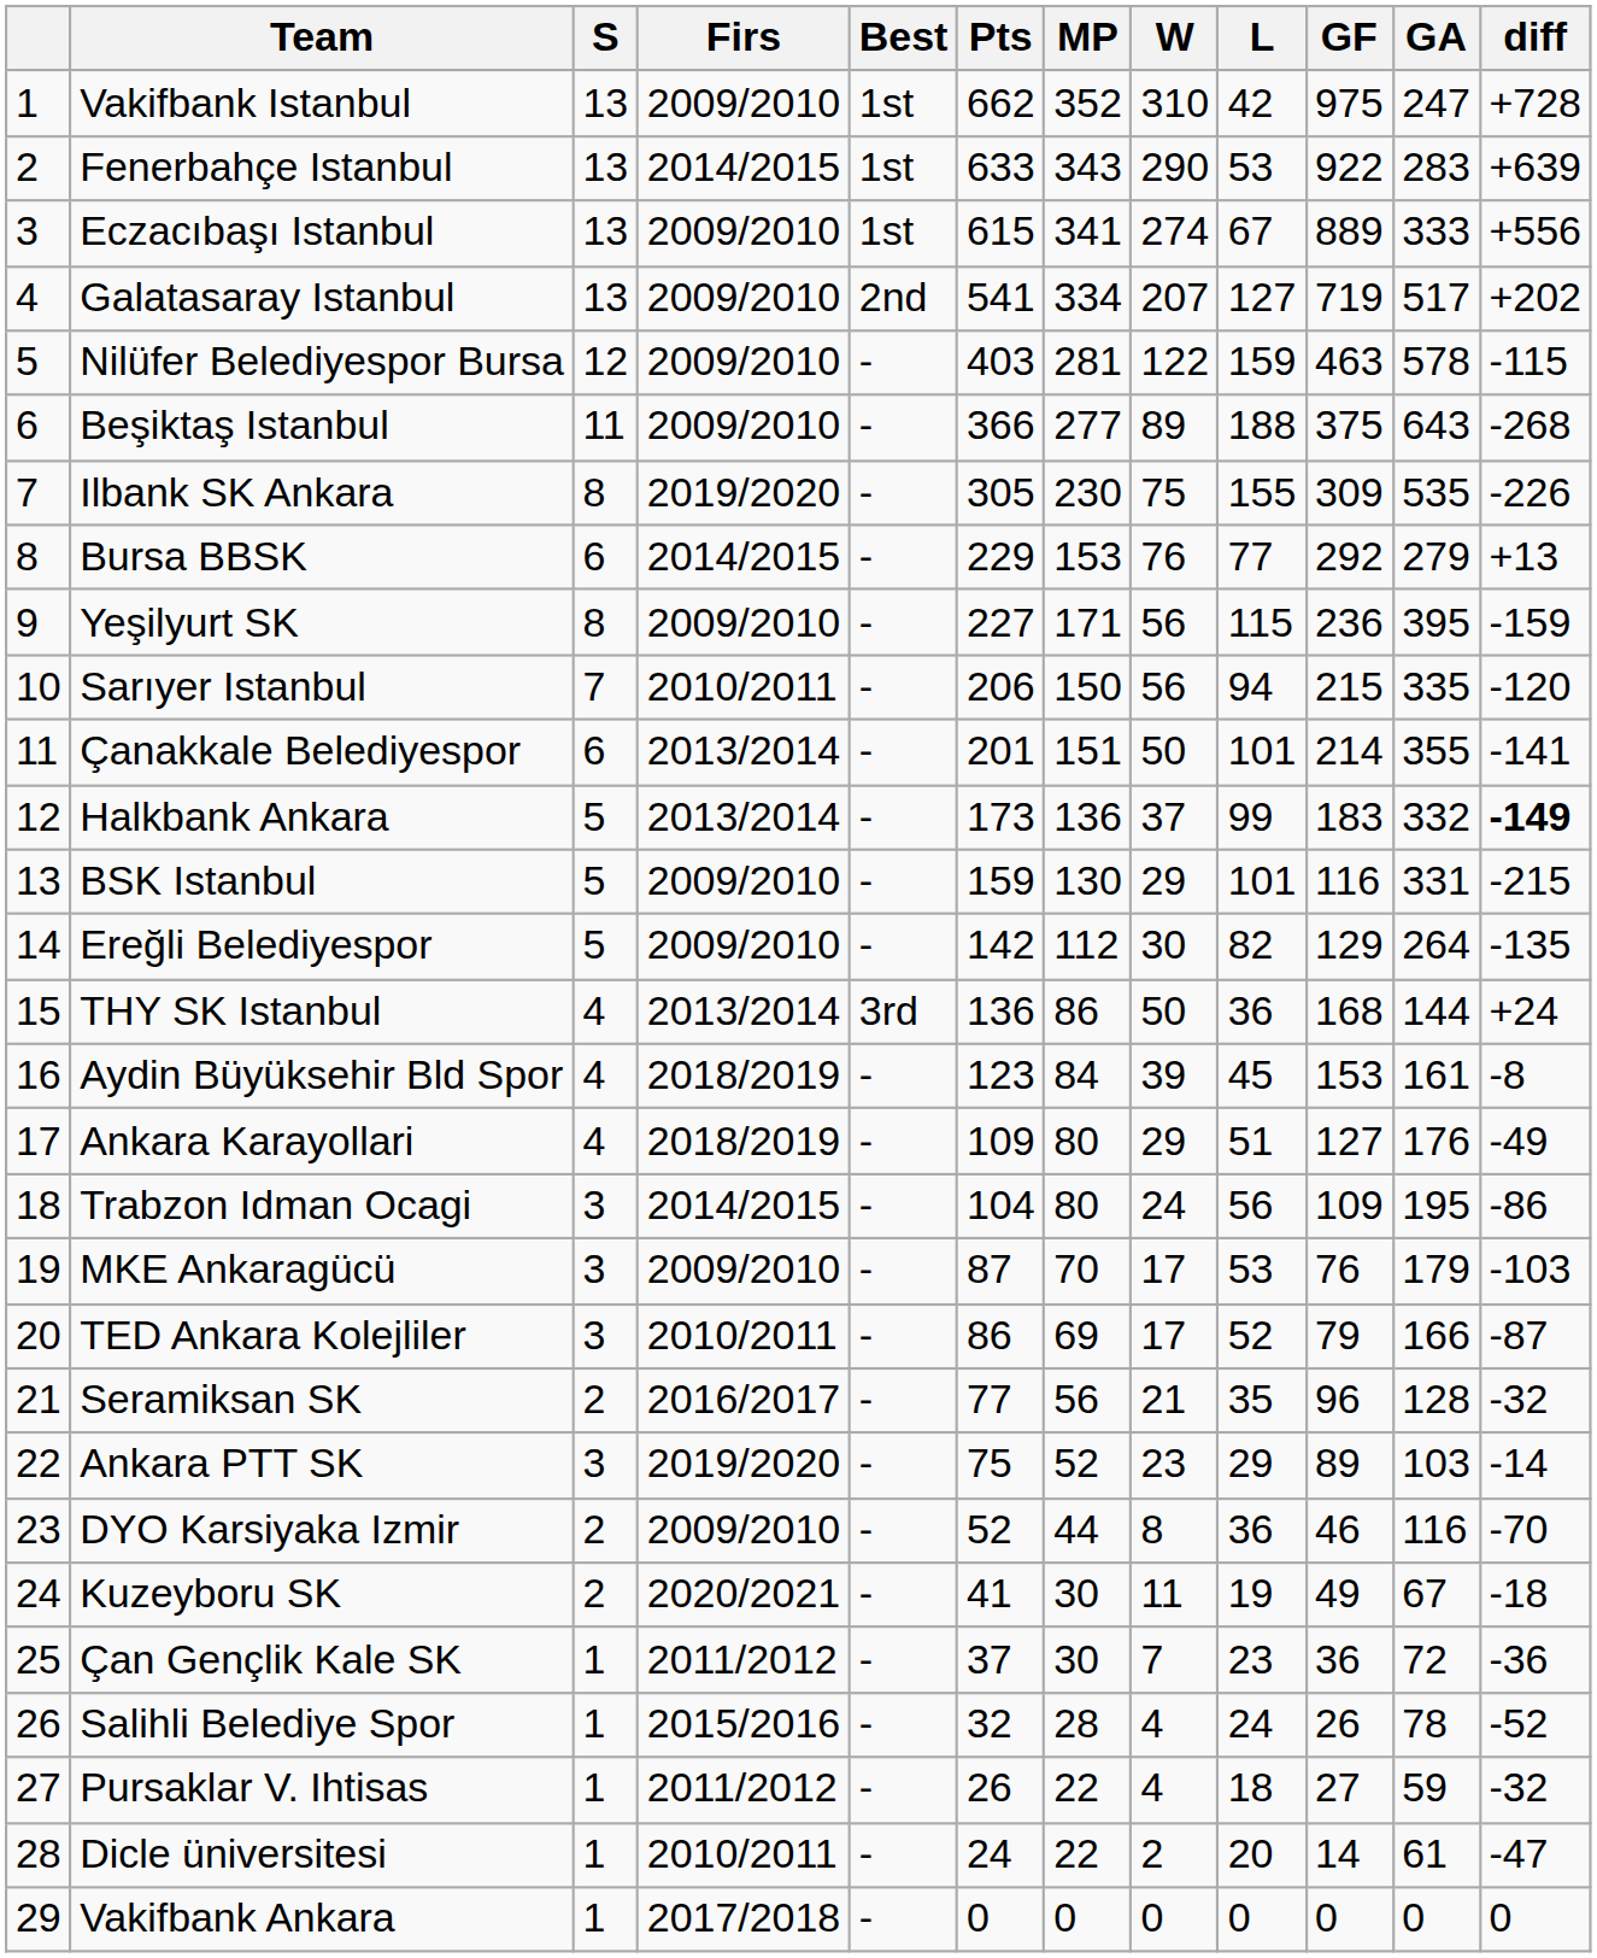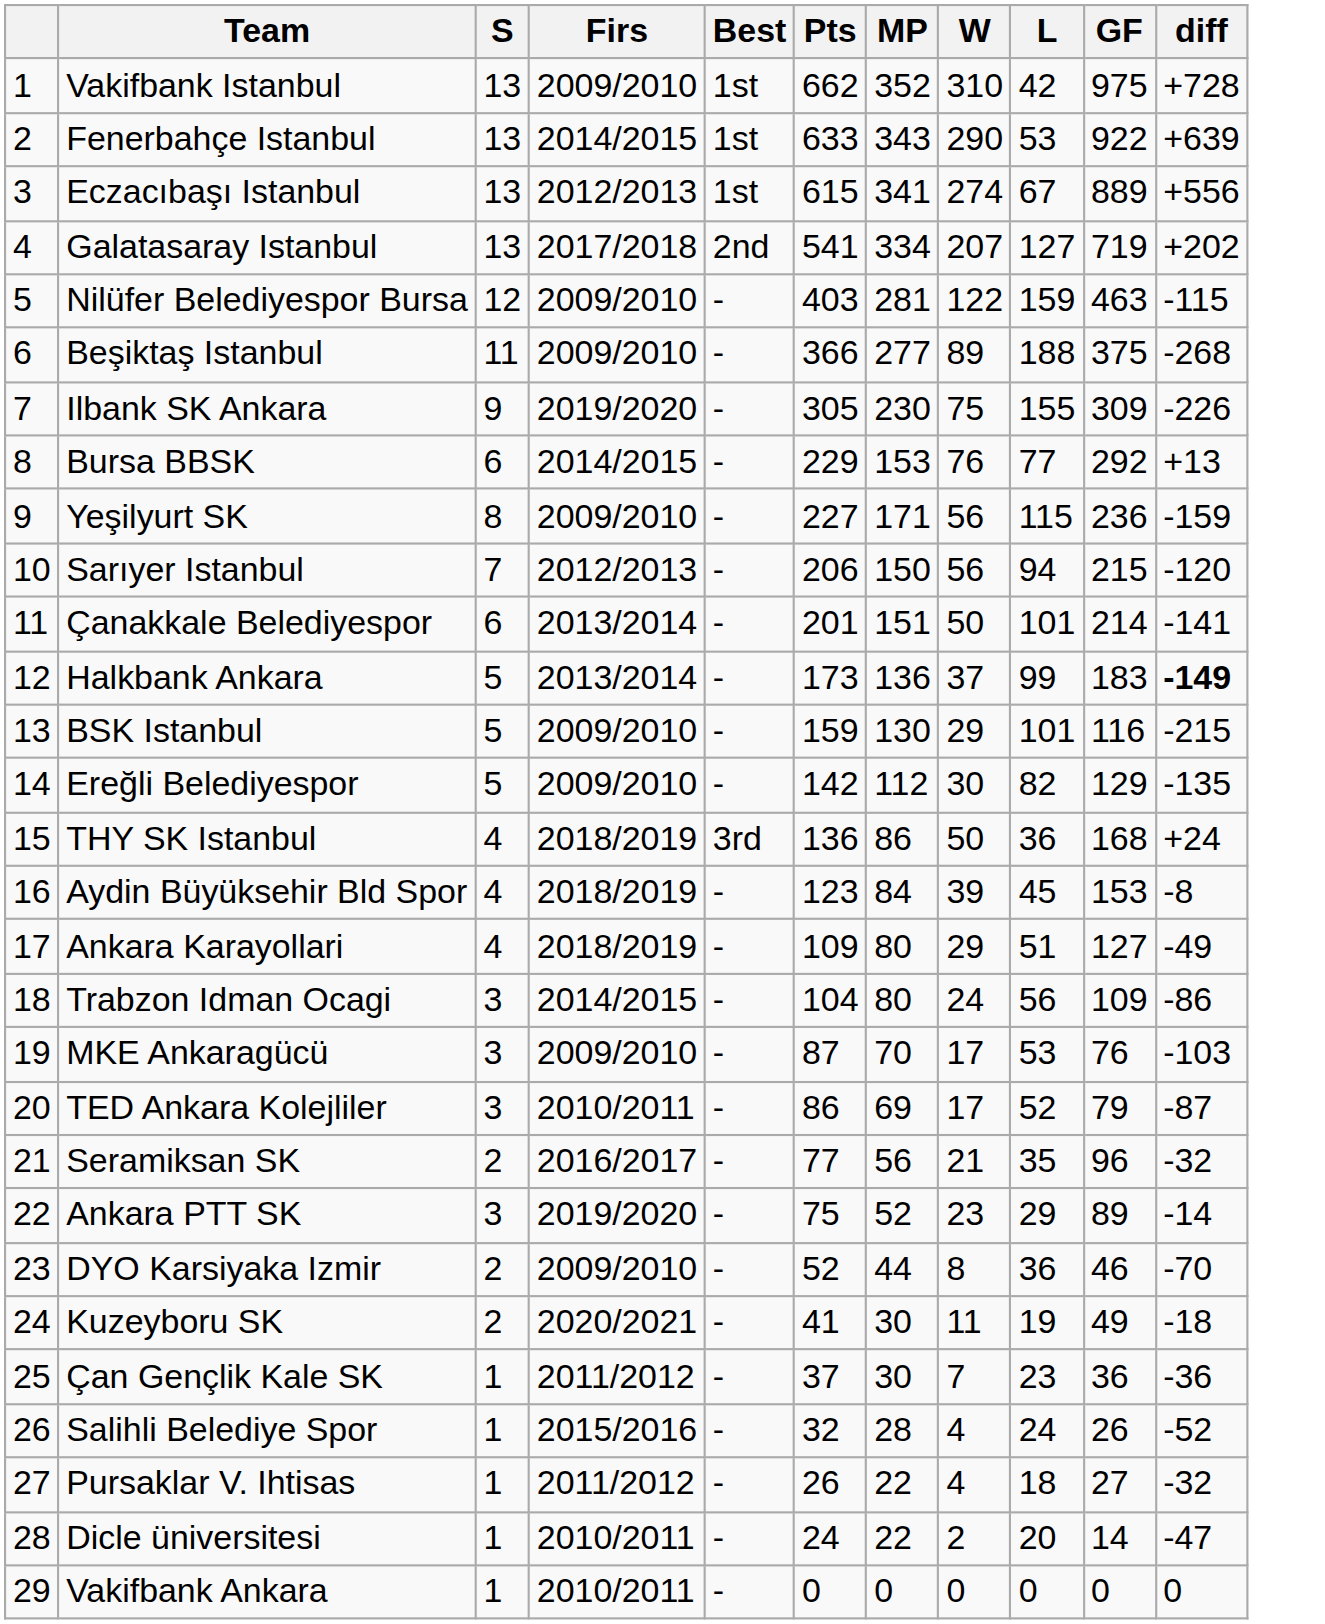 <table class="wikitable">
 <tr>
 <th></th>
 <th>Team</th>
 <th><abbr>S</abbr></th>
 <th><abbr>Firs</abbr></th>
 <th><abbr>Best</abbr></th>
 <th><abbr>Pts</abbr></th>
 <th><abbr>MP</abbr></th>
 <th><abbr>W</abbr></th>
 <th><abbr>L</abbr></th>
 <th><abbr>GF</abbr></th>
-<th><abbr>GA</abbr></th>
 <th><abbr>diff</abbr></th>
 </tr>
 <tr>
 <td>1</td>
 <td>Vakifbank Istanbul</td>
 <td>13</td>
 <td>2009/2010</td>
 <td>1st</td>
 <td>662</td>
 <td>352</td>
 <td>310</td>
 <td>42</td>
 <td>975</td>
-<td>247</td>
 <td>+728</td>
 </tr>
 <tr>
 <td>2</td>
 <td>Fenerbahçe Istanbul</td>
 <td>13</td>
 <td>2014/2015</td>
 <td>1st</td>
 <td>633</td>
 <td>343</td>
 <td>290</td>
 <td>53</td>
 <td>922</td>
-<td>283</td>
 <td>+639</td>
 </tr>
 <tr>
 <td>3</td>
 <td>Eczacıbaşı Istanbul</td>
 <td>13</td>
-<td>2009/2010</td>
+<td>2012/2013</td>
 <td>1st</td>
 <td>615</td>
 <td>341</td>
 <td>274</td>
 <td>67</td>
 <td>889</td>
-<td>333</td>
 <td>+556</td>
 </tr>
 <tr>
 <td>4</td>
 <td>Galatasaray Istanbul</td>
 <td>13</td>
-<td>2009/2010</td>
+<td>2017/2018</td>
 <td>2nd</td>
 <td>541</td>
 <td>334</td>
 <td>207</td>
 <td>127</td>
 <td>719</td>
-<td>517</td>
 <td>+202</td>
 </tr>
 <tr>
 <td>5</td>
 <td>Nilüfer Belediyespor Bursa</td>
 <td>12</td>
 <td>2009/2010</td>
 <td>-</td>
 <td>403</td>
 <td>281</td>
 <td>122</td>
 <td>159</td>
 <td>463</td>
-<td>578</td>
 <td>-115</td>
 </tr>
 <tr>
 <td>6</td>
 <td>Beşiktaş Istanbul</td>
 <td>11</td>
 <td>2009/2010</td>
 <td>-</td>
 <td>366</td>
 <td>277</td>
 <td>89</td>
 <td>188</td>
 <td>375</td>
-<td>643</td>
 <td>-268</td>
 </tr>
 <tr>
 <td>7</td>
 <td>Ilbank SK Ankara</td>
-<td>8</td>
+<td>9</td>
 <td>2019/2020</td>
 <td>-</td>
 <td>305</td>
 <td>230</td>
 <td>75</td>
 <td>155</td>
 <td>309</td>
-<td>535</td>
 <td>-226</td>
 </tr>
 <tr>
 <td>8</td>
 <td>Bursa BBSK</td>
 <td>6</td>
 <td>2014/2015</td>
 <td>-</td>
 <td>229</td>
 <td>153</td>
 <td>76</td>
 <td>77</td>
 <td>292</td>
-<td>279</td>
 <td>+13</td>
 </tr>
 <tr>
 <td>9</td>
 <td>Yeşilyurt SK</td>
 <td>8</td>
 <td>2009/2010</td>
 <td>-</td>
 <td>227</td>
 <td>171</td>
 <td>56</td>
 <td>115</td>
 <td>236</td>
-<td>395</td>
 <td>-159</td>
 </tr>
 <tr>
 <td>10</td>
 <td>Sarıyer Istanbul</td>
 <td>7</td>
-<td>2010/2011</td>
+<td>2012/2013</td>
 <td>-</td>
 <td>206</td>
 <td>150</td>
 <td>56</td>
 <td>94</td>
 <td>215</td>
-<td>335</td>
 <td>-120</td>
 </tr>
 <tr>
 <td>11</td>
 <td>Çanakkale Belediyespor</td>
 <td>6</td>
 <td>2013/2014</td>
 <td>-</td>
 <td>201</td>
 <td>151</td>
 <td>50</td>
 <td>101</td>
 <td>214</td>
-<td>355</td>
 <td>-141</td>
 </tr>
 <tr>
 <td>12</td>
 <td>Halkbank Ankara</td>
 <td>5</td>
 <td>2013/2014</td>
 <td>-</td>
 <td>173</td>
 <td>136</td>
 <td>37</td>
 <td>99</td>
 <td>183</td>
-<td>332</td>
 <td><strong>-149</strong></td>
 </tr>
 <tr>
 <td>13</td>
 <td>BSK Istanbul</td>
 <td>5</td>
 <td>2009/2010</td>
 <td>-</td>
 <td>159</td>
 <td>130</td>
 <td>29</td>
 <td>101</td>
 <td>116</td>
-<td>331</td>
 <td>-215</td>
 </tr>
 <tr>
 <td>14</td>
 <td>Ereğli Belediyespor</td>
 <td>5</td>
 <td>2009/2010</td>
 <td>-</td>
 <td>142</td>
 <td>112</td>
 <td>30</td>
 <td>82</td>
 <td>129</td>
-<td>264</td>
 <td>-135</td>
 </tr>
 <tr>
 <td>15</td>
 <td>THY SK Istanbul</td>
 <td>4</td>
-<td>2013/2014</td>
+<td>2018/2019</td>
 <td>3rd</td>
 <td>136</td>
 <td>86</td>
 <td>50</td>
 <td>36</td>
 <td>168</td>
-<td>144</td>
 <td>+24</td>
 </tr>
 <tr>
 <td>16</td>
 <td>Aydin Büyüksehir Bld Spor</td>
 <td>4</td>
 <td>2018/2019</td>
 <td>-</td>
 <td>123</td>
 <td>84</td>
 <td>39</td>
 <td>45</td>
 <td>153</td>
-<td>161</td>
 <td>-8</td>
 </tr>
 <tr>
 <td>17</td>
 <td>Ankara Karayollari</td>
 <td>4</td>
 <td>2018/2019</td>
 <td>-</td>
 <td>109</td>
 <td>80</td>
 <td>29</td>
 <td>51</td>
 <td>127</td>
-<td>176</td>
 <td>-49</td>
 </tr>
 <tr>
 <td>18</td>
 <td>Trabzon Idman Ocagi</td>
 <td>3</td>
 <td>2014/2015</td>
 <td>-</td>
 <td>104</td>
 <td>80</td>
 <td>24</td>
 <td>56</td>
 <td>109</td>
-<td>195</td>
 <td>-86</td>
 </tr>
 <tr>
 <td>19</td>
 <td>MKE Ankaragücü</td>
 <td>3</td>
 <td>2009/2010</td>
 <td>-</td>
 <td>87</td>
 <td>70</td>
 <td>17</td>
 <td>53</td>
 <td>76</td>
-<td>179</td>
 <td>-103</td>
 </tr>
 <tr>
 <td>20</td>
 <td>TED Ankara Kolejliler</td>
 <td>3</td>
 <td>2010/2011</td>
 <td>-</td>
 <td>86</td>
 <td>69</td>
 <td>17</td>
 <td>52</td>
 <td>79</td>
-<td>166</td>
 <td>-87</td>
 </tr>
 <tr>
 <td>21</td>
 <td>Seramiksan SK</td>
 <td>2</td>
 <td>2016/2017</td>
 <td>-</td>
 <td>77</td>
 <td>56</td>
 <td>21</td>
 <td>35</td>
 <td>96</td>
-<td>128</td>
 <td>-32</td>
 </tr>
 <tr>
 <td>22</td>
 <td>Ankara PTT SK</td>
 <td>3</td>
 <td>2019/2020</td>
 <td>-</td>
 <td>75</td>
 <td>52</td>
 <td>23</td>
 <td>29</td>
 <td>89</td>
-<td>103</td>
 <td>-14</td>
 </tr>
 <tr>
 <td>23</td>
 <td>DYO Karsiyaka Izmir</td>
 <td>2</td>
 <td>2009/2010</td>
 <td>-</td>
 <td>52</td>
 <td>44</td>
 <td>8</td>
 <td>36</td>
 <td>46</td>
-<td>116</td>
 <td>-70</td>
 </tr>
 <tr>
 <td>24</td>
 <td>Kuzeyboru SK</td>
 <td>2</td>
 <td>2020/2021</td>
 <td>-</td>
 <td>41</td>
 <td>30</td>
 <td>11</td>
 <td>19</td>
 <td>49</td>
-<td>67</td>
 <td>-18</td>
 </tr>
 <tr>
 <td>25</td>
 <td>Çan Gençlik Kale SK</td>
 <td>1</td>
 <td>2011/2012</td>
 <td>-</td>
 <td>37</td>
 <td>30</td>
 <td>7</td>
 <td>23</td>
 <td>36</td>
-<td>72</td>
 <td>-36</td>
 </tr>
 <tr>
 <td>26</td>
 <td>Salihli Belediye Spor</td>
 <td>1</td>
 <td>2015/2016</td>
 <td>-</td>
 <td>32</td>
 <td>28</td>
 <td>4</td>
 <td>24</td>
 <td>26</td>
-<td>78</td>
 <td>-52</td>
 </tr>
 <tr>
 <td>27</td>
 <td>Pursaklar V. Ihtisas</td>
 <td>1</td>
 <td>2011/2012</td>
 <td>-</td>
 <td>26</td>
 <td>22</td>
 <td>4</td>
 <td>18</td>
 <td>27</td>
-<td>59</td>
 <td>-32</td>
 </tr>
 <tr>
 <td>28</td>
 <td>Dicle üniversitesi</td>
 <td>1</td>
 <td>2010/2011</td>
 <td>-</td>
 <td>24</td>
 <td>22</td>
 <td>2</td>
 <td>20</td>
 <td>14</td>
-<td>61</td>
 <td>-47</td>
 </tr>
 <tr>
 <td>29</td>
 <td>Vakifbank Ankara</td>
 <td>1</td>
-<td>2017/2018</td>
+<td>2010/2011</td>
 <td>-</td>
-<td>0</td>
 <td>0</td>
 <td>0</td>
 <td>0</td>
 <td>0</td>
 <td>0</td>
 <td>0</td>
 </tr>
 </table>
